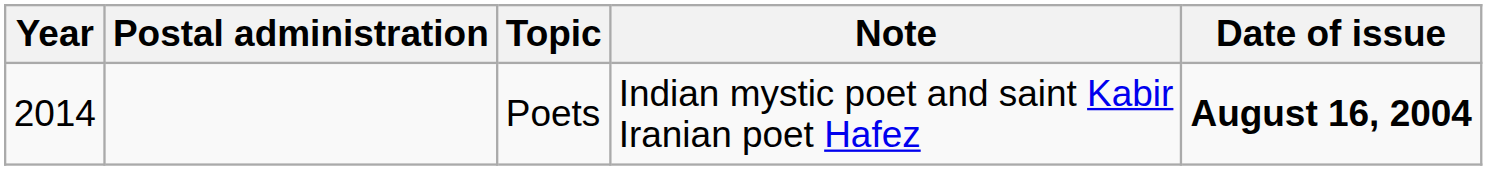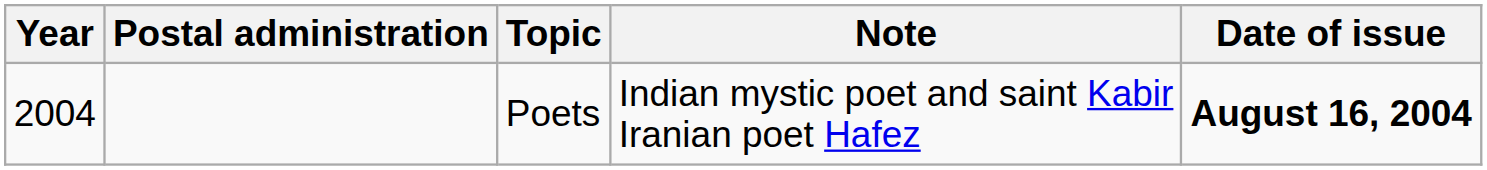 <table class="wikitable">
 <tr>
 <th>Year</th>
 <th>Postal administration</th>
 <th>Topic</th>
 <th>Note</th>
 <th>Date of issue</th>
 </tr>
 <tr>
-<td>2014</td>
+<td>2004</td>
 <td></td>
 <td>Poets</td>
 <td>Indian mystic poet and saint <a href='#'>Kabir</a> <br>Iranian poet <a href='#'>Hafez</a></td>
 <td><strong>August 16, 2004</strong></td>
 </tr>
 </table>
